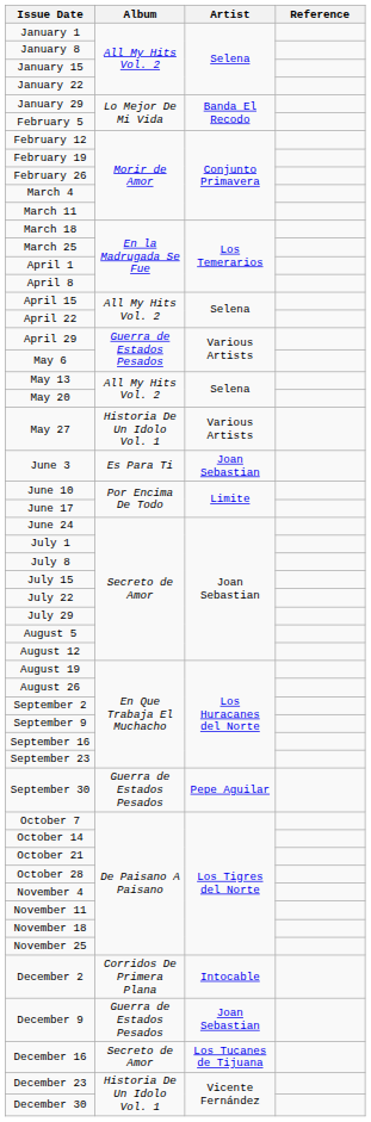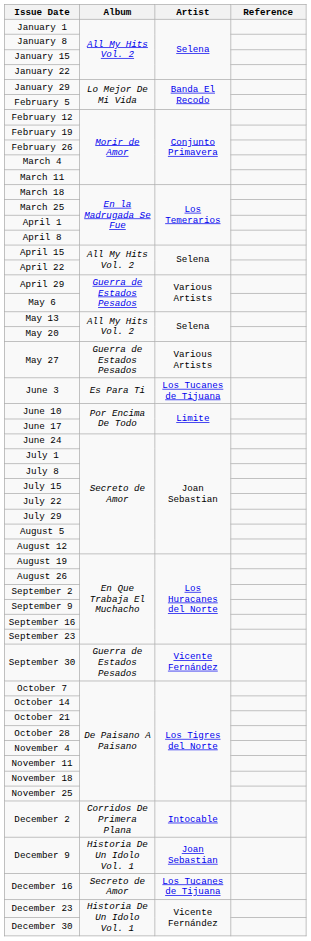 <table class="wikitable" style="text-align: center">
 <tr>
 <th width="100"><strong>Issue Date</strong></th>
 <th width="100"><strong>Album</strong></th>
 <th width="100"><strong>Artist</strong></th>
 <th width="100" class="unsortable"><strong>Reference</strong></th>
 </tr>
 <tr>
 <td>January 1</td>
 <td rowspan="4"><em><a href='#'>All My Hits Vol. 2</a></em></td>
 <td rowspan="4"><a href='#'>Selena</a></td>
 <td></td>
 </tr>
 <tr>
 <td>January 8</td>
 <td></td>
 </tr>
 <tr>
 <td>January 15</td>
 <td></td>
 </tr>
 <tr>
 <td>January 22</td>
 <td></td>
 </tr>
 <tr>
 <td>January 29</td>
 <td rowspan="2"><em>Lo Mejor De Mi Vida</em></td>
 <td rowspan="2"><a href='#'>Banda El Recodo</a></td>
 <td></td>
 </tr>
 <tr>
 <td>February 5</td>
 <td></td>
 </tr>
 <tr>
 <td>February 12</td>
 <td rowspan="5"><em><a href='#'>Morir de Amor</a></em></td>
 <td rowspan="5"><a href='#'>Conjunto Primavera</a></td>
 <td></td>
 </tr>
 <tr>
 <td>February 19</td>
 <td></td>
 </tr>
 <tr>
 <td>February 26</td>
 <td></td>
 </tr>
 <tr>
 <td>March 4</td>
 <td></td>
 </tr>
 <tr>
 <td>March 11</td>
 <td></td>
 </tr>
 <tr>
 <td>March 18</td>
 <td rowspan="4"><em><a href='#'>En la Madrugada Se Fue</a></em></td>
 <td rowspan="4"><a href='#'>Los Temerarios</a></td>
 <td></td>
 </tr>
 <tr>
 <td>March 25</td>
 <td></td>
 </tr>
 <tr>
 <td>April 1</td>
 <td></td>
 </tr>
 <tr>
 <td>April 8</td>
 <td></td>
 </tr>
 <tr>
 <td>April 15</td>
 <td rowspan="2"><em>All My Hits Vol. 2</em> </td>
 <td rowspan="2">Selena</td>
 <td></td>
 </tr>
 <tr>
 <td>April 22</td>
 <td></td>
 </tr>
 <tr>
 <td>April 29</td>
 <td rowspan="2"><em><a href='#'>Guerra de Estados Pesados</a></em></td>
 <td rowspan="2">Various Artists</td>
 <td></td>
 </tr>
 <tr>
 <td>May 6</td>
 <td></td>
 </tr>
 <tr>
 <td>May 13</td>
 <td rowspan="2"><em>All My Hits Vol. 2</em> </td>
 <td rowspan="2">Selena</td>
 <td></td>
 </tr>
 <tr>
 <td>May 20</td>
 <td></td>
 </tr>
 <tr>
 <td>May 27</td>
-<td><em>Historia De Un Idolo Vol. 1</em></td>
+<td><em>Guerra de Estados Pesados</em></td>
 <td>Various Artists</td>
 <td></td>
 </tr>
 <tr>
 <td>June 3</td>
 <td><em>Es Para Ti</em></td>
-<td><a href='#'>Joan Sebastian</a></td>
+<td><a href='#'>Los Tucanes de Tijuana</a></td>
 <td></td>
 </tr>
 <tr>
 <td>June 10</td>
 <td rowspan="2"><em>Por Encima De Todo</em></td>
 <td rowspan="2"><a href='#'>Limite</a></td>
 <td></td>
 </tr>
 <tr>
 <td>June 17</td>
 <td></td>
 </tr>
 <tr>
 <td>June 24</td>
 <td rowspan="8"><em>Secreto de Amor</em> </td>
 <td rowspan="8">Joan Sebastian</td>
 <td></td>
 </tr>
 <tr>
 <td>July 1</td>
 <td></td>
 </tr>
 <tr>
 <td>July 8</td>
 <td></td>
 </tr>
 <tr>
 <td>July 15</td>
 <td></td>
 </tr>
 <tr>
 <td>July 22</td>
 <td></td>
 </tr>
 <tr>
 <td>July 29</td>
 <td></td>
 </tr>
 <tr>
 <td>August 5</td>
 <td></td>
 </tr>
 <tr>
 <td>August 12</td>
 <td></td>
 </tr>
 <tr>
 <td>August 19</td>
 <td rowspan="6"><em>En Que Trabaja El Muchacho</em></td>
 <td rowspan="6"><a href='#'>Los Huracanes del Norte</a></td>
 <td></td>
 </tr>
 <tr>
 <td>August 26</td>
 <td></td>
 </tr>
 <tr>
 <td>September 2</td>
 <td></td>
 </tr>
 <tr>
 <td>September 9</td>
 <td></td>
 </tr>
 <tr>
 <td>September 16</td>
 <td></td>
 </tr>
 <tr>
 <td>September 23</td>
 <td></td>
 </tr>
 <tr>
 <td>September 30</td>
 <td><em>Guerra de Estados Pesados</em></td>
-<td><a href='#'>Pepe Aguilar</a></td>
+<td><a href='#'>Vicente Fernández</a></td>
 <td></td>
 </tr>
 <tr>
 <td>October 7</td>
 <td rowspan="8"><em>De Paisano A Paisano</em></td>
 <td rowspan="8"><a href='#'>Los Tigres del Norte</a></td>
 <td></td>
 </tr>
 <tr>
 <td>October 14</td>
 <td></td>
 </tr>
 <tr>
 <td>October 21</td>
 <td></td>
 </tr>
 <tr>
 <td>October 28</td>
 <td></td>
 </tr>
 <tr>
 <td>November 4</td>
 <td></td>
 </tr>
 <tr>
 <td>November 11</td>
 <td></td>
 </tr>
 <tr>
 <td>November 18</td>
 <td></td>
 </tr>
 <tr>
 <td>November 25</td>
 <td></td>
 </tr>
 <tr>
 <td>December 2</td>
 <td><em>Corridos De Primera Plana</em></td>
 <td><a href='#'>Intocable</a></td>
 <td></td>
 </tr>
 <tr>
 <td>December 9</td>
-<td><em>Guerra de Estados Pesados</em></td>
+<td><em>Historia De Un Idolo Vol. 1</em></td>
 <td><a href='#'>Joan Sebastian</a></td>
 <td></td>
 </tr>
 <tr>
 <td>December 16</td>
 <td><em>Secreto de Amor</em></td>
 <td><a href='#'>Los Tucanes de Tijuana</a></td>
 <td></td>
 </tr>
 <tr>
 <td>December 23</td>
 <td rowspan="2"><em>Historia De Un Idolo Vol. 1</em> </td>
 <td rowspan="2">Vicente Fernández</td>
 <td></td>
 </tr>
 <tr>
 <td>December 30</td>
 <td></td>
 </tr>
 </table>
